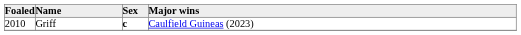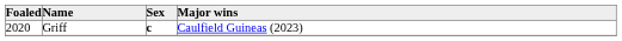 <table border="1" cellpadding="0" style="border-collapse: collapse; font-size:90%">
 <tr bgcolor="#eeeeee">
 <td width="35px"><strong>Foaled</strong></td>
 <td width="120px"><strong>Name</strong></td>
 <td width="35px"><strong>Sex</strong></td>
 <td width="510px"><strong>Major wins</strong></td>
 </tr>
 <tr>
-<td>2010</td>
+<td>2020</td>
 <td>Griff</td>
 <td><strong>c</strong></td>
 <td><a href='#'>Caulfield Guineas</a> (2023)</td>
 </tr>
 <tr>
 </tr>
 </table>
